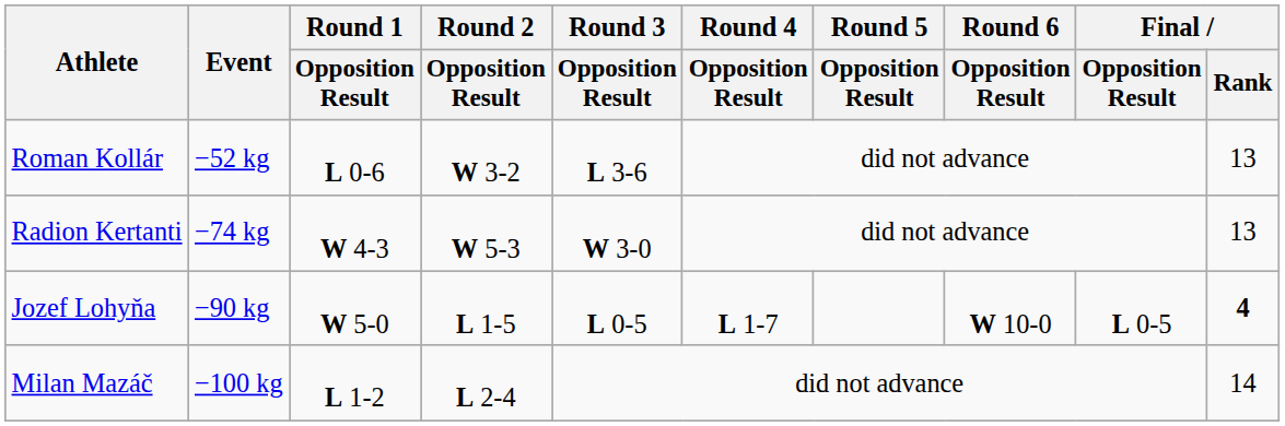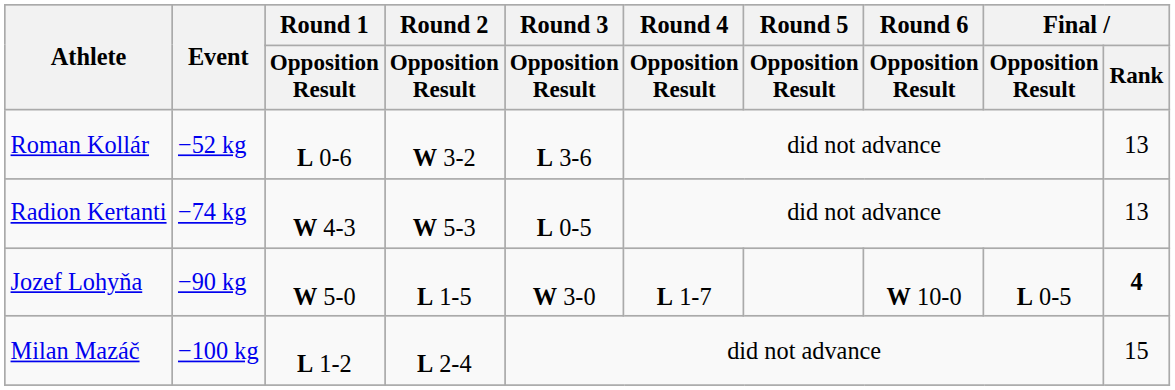 <table class="wikitable" style="font-size:90%">
 <tr>
 <th rowspan="2">Athlete</th>
 <th rowspan="2">Event</th>
 <th>Round 1</th>
 <th>Round 2</th>
 <th>Round 3</th>
 <th>Round 4</th>
 <th>Round 5</th>
 <th>Round 6</th>
 <th colspan=2>Final / </th>
 </tr>
 <tr style="font-size: 95%">
 <th>Opposition<br>Result</th>
 <th>Opposition<br>Result</th>
 <th>Opposition<br>Result</th>
 <th>Opposition<br>Result</th>
 <th>Opposition<br>Result</th>
 <th>Opposition<br>Result</th>
 <th>Opposition<br>Result</th>
 <th>Rank</th>
 </tr>
 <tr align=center>
 <td align=left><a href='#'>Roman Kollár</a></td>
 <td align=left><a href='#'>−52 kg</a></td>
 <td><br><strong>L</strong> 0-6</td>
 <td><br><strong>W</strong> 3-2</td>
 <td><br><strong>L</strong> 3-6</td>
 <td colspan=4>did not advance</td>
 <td>13</td>
 </tr>
 <tr align=center>
 <td align=left><a href='#'>Radion Kertanti</a></td>
 <td align=left><a href='#'>−74 kg</a></td>
 <td><br><strong>W</strong> 4-3</td>
 <td><br><strong>W</strong> 5-3</td>
-<td><br><strong>W</strong> 3-0</td>
+<td><br><strong>L</strong> 0-5</td>
 <td colspan=4>did not advance</td>
 <td>13</td>
 </tr>
 <tr align=center>
 <td align=left><a href='#'>Jozef Lohyňa</a></td>
 <td align=left><a href='#'>−90 kg</a></td>
 <td><br><strong>W</strong> 5-0</td>
 <td><br><strong>L</strong> 1-5</td>
-<td><br><strong>L</strong> 0-5</td>
+<td><br><strong>W</strong> 3-0</td>
 <td><br><strong>L</strong> 1-7</td>
 <td></td>
 <td><br><strong>W</strong> 10-0</td>
 <td><br><strong>L</strong> 0-5</td>
 <td><strong>4</strong></td>
 </tr>
 <tr align=center>
 <td align=left><a href='#'>Milan Mazáč</a></td>
 <td align=left><a href='#'>−100 kg</a></td>
 <td><br><strong>L</strong> 1-2</td>
 <td><br><strong>L</strong> 2-4</td>
 <td colspan=5>did not advance</td>
-<td>14</td>
+<td>15</td>
 </tr>
 </table>
